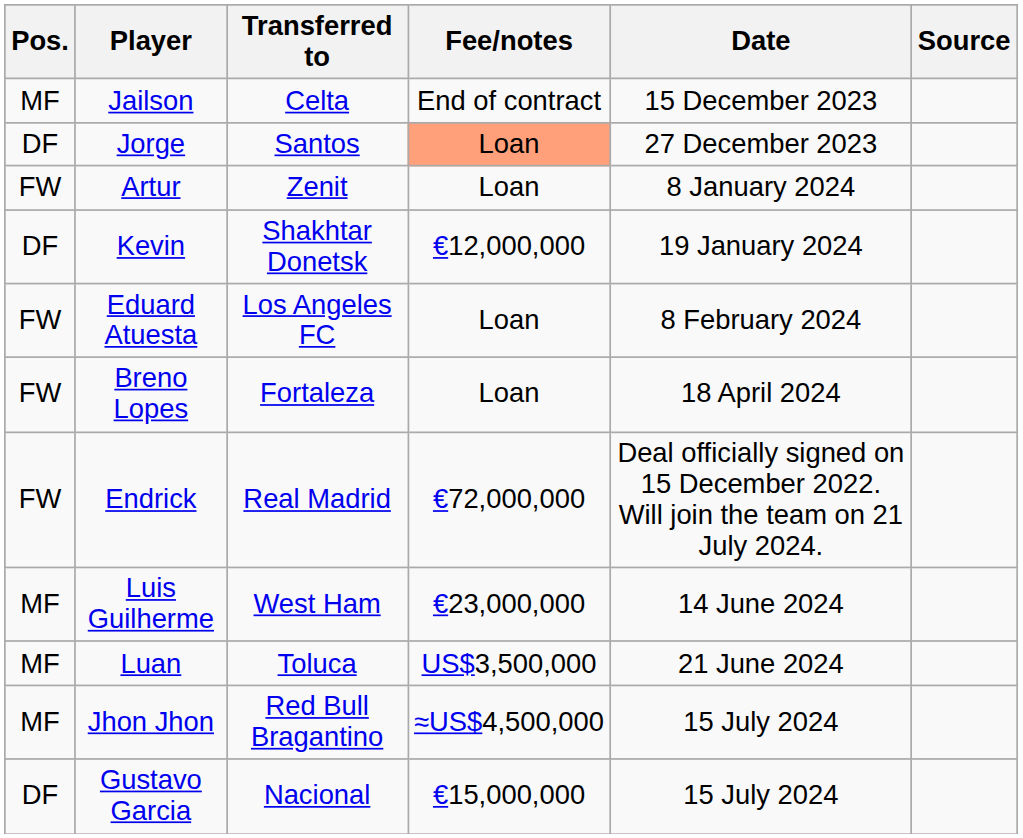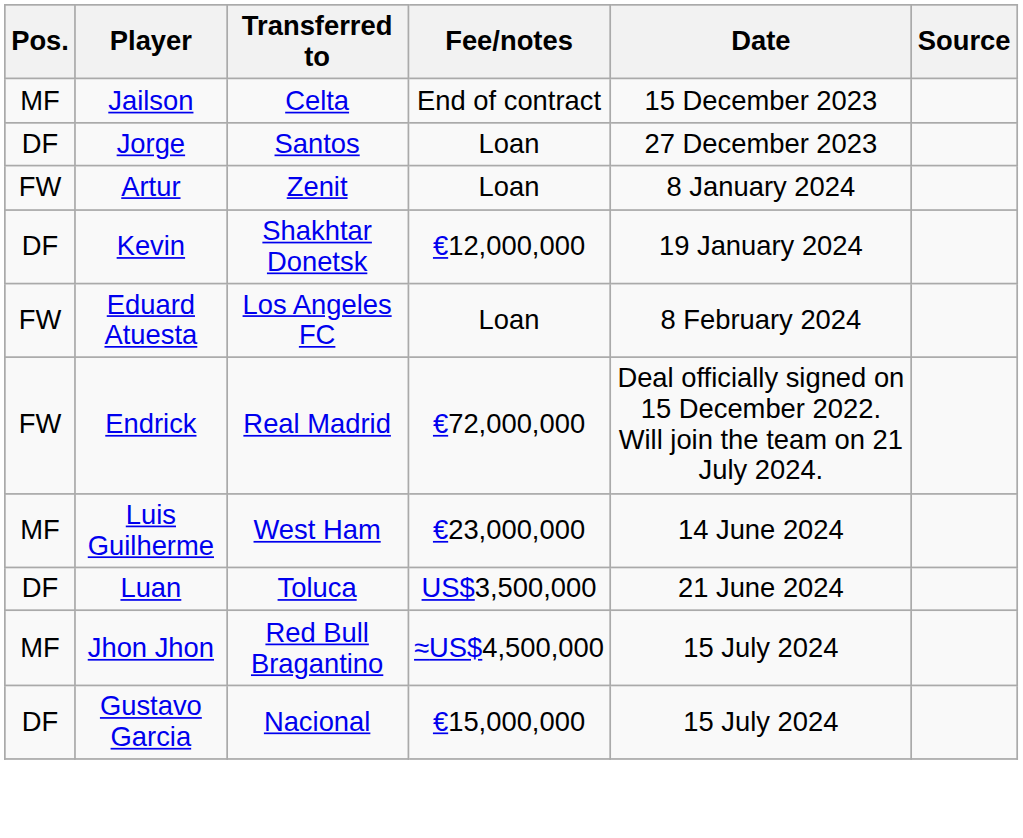 <table class="wikitable sortable" style="width:95%; text-align:center">
 <tr>
 <th>Pos.</th>
 <th>Player</th>
 <th>Transferred to</th>
 <th>Fee/notes</th>
 <th>Date</th>
 <th>Source</th>
 </tr>
 <tr>
 <td>MF</td>
 <td> <a href='#'>Jailson</a></td>
 <td> <a href='#'>Celta</a></td>
 <td>End of contract</td>
 <td>15 December 2023</td>
 <td align=center></td>
 </tr>
 <tr>
 <td>DF</td>
 <td> <a href='#'>Jorge</a></td>
 <td> <a href='#'>Santos</a></td>
-<td style="background: lightsalmon;">Loan</td>
+<td>Loan</td>
 <td>27 December 2023</td>
 <td align=center></td>
 </tr>
 <tr>
 <td>FW</td>
 <td> <a href='#'>Artur</a></td>
 <td> <a href='#'>Zenit</a></td>
 <td>Loan</td>
 <td>8 January 2024</td>
 <td align=center></td>
 </tr>
 <tr>
 <td>DF</td>
 <td> <a href='#'>Kevin</a></td>
 <td> <a href='#'>Shakhtar Donetsk</a></td>
 <td><a href='#'>€</a>12,000,000</td>
 <td>19 January 2024</td>
 <td align=center></td>
 </tr>
 <tr>
 <td>FW</td>
 <td> <a href='#'>Eduard Atuesta</a></td>
 <td> <a href='#'>Los Angeles FC</a></td>
 <td>Loan</td>
 <td>8 February 2024</td>
 <td align=center></td>
 </tr>
 <tr>
 <td>FW</td>
-<td> <a href='#'>Breno Lopes</a></td>
-<td> <a href='#'>Fortaleza</a></td>
-<td>Loan</td>
-<td>18 April 2024</td>
-<td align=center></td>
-</tr>
-<tr>
-<td>FW</td>
 <td> <a href='#'>Endrick</a></td>
 <td> <a href='#'>Real Madrid</a></td>
 <td><a href='#'>€</a>72,000,000</td>
 <td>Deal officially signed on 15 December 2022. Will join the team on 21 July 2024.</td>
 <td align=center></td>
 </tr>
 <tr>
 <td>MF</td>
 <td> <a href='#'>Luis Guilherme</a></td>
 <td> <a href='#'>West Ham</a></td>
 <td><a href='#'>€</a>23,000,000</td>
 <td>14 June 2024</td>
 <td align=center></td>
 </tr>
 <tr>
-<td>MF</td>
+<td>DF</td>
 <td> <a href='#'>Luan</a></td>
 <td> <a href='#'>Toluca</a></td>
 <td><a href='#'>US$</a>3,500,000</td>
 <td>21 June 2024</td>
 <td align=center></td>
 </tr>
 <tr>
 <td>MF</td>
 <td> <a href='#'>Jhon Jhon</a></td>
 <td> <a href='#'>Red Bull Bragantino</a></td>
 <td><a href='#'>≈</a><a href='#'>US$</a>4,500,000</td>
 <td>15 July 2024</td>
 <td align=center></td>
 </tr>
 <tr>
 <td>DF</td>
 <td> <a href='#'>Gustavo Garcia</a></td>
 <td> <a href='#'>Nacional</a></td>
 <td><a href='#'>€</a>15,000,000</td>
 <td>15 July 2024</td>
 <td align=center></td>
 </tr>
 </table>
